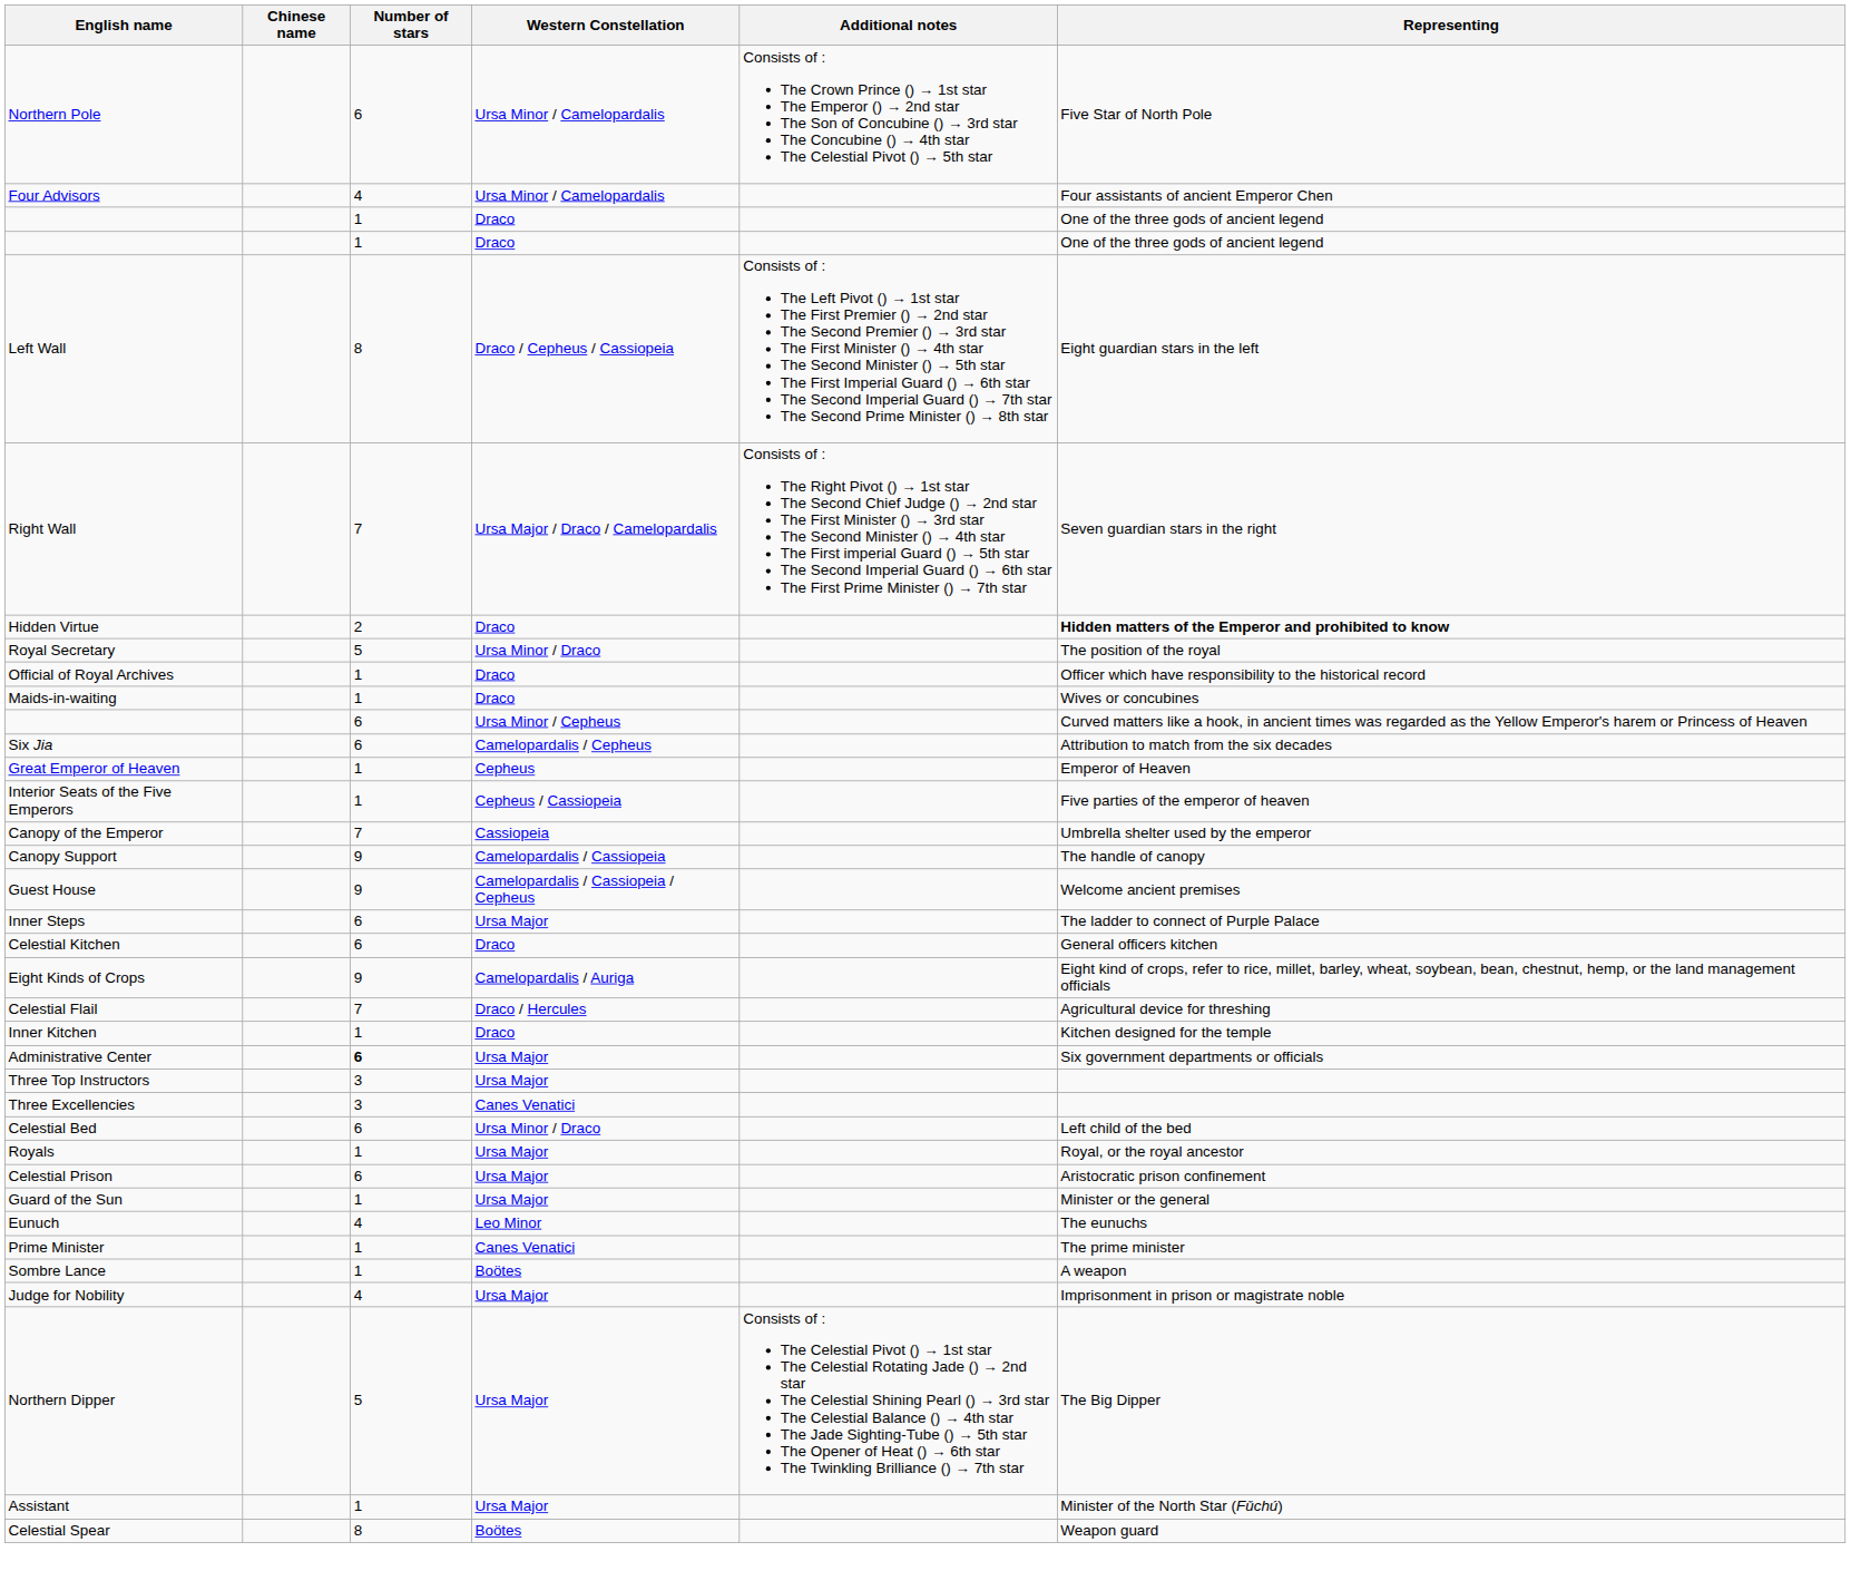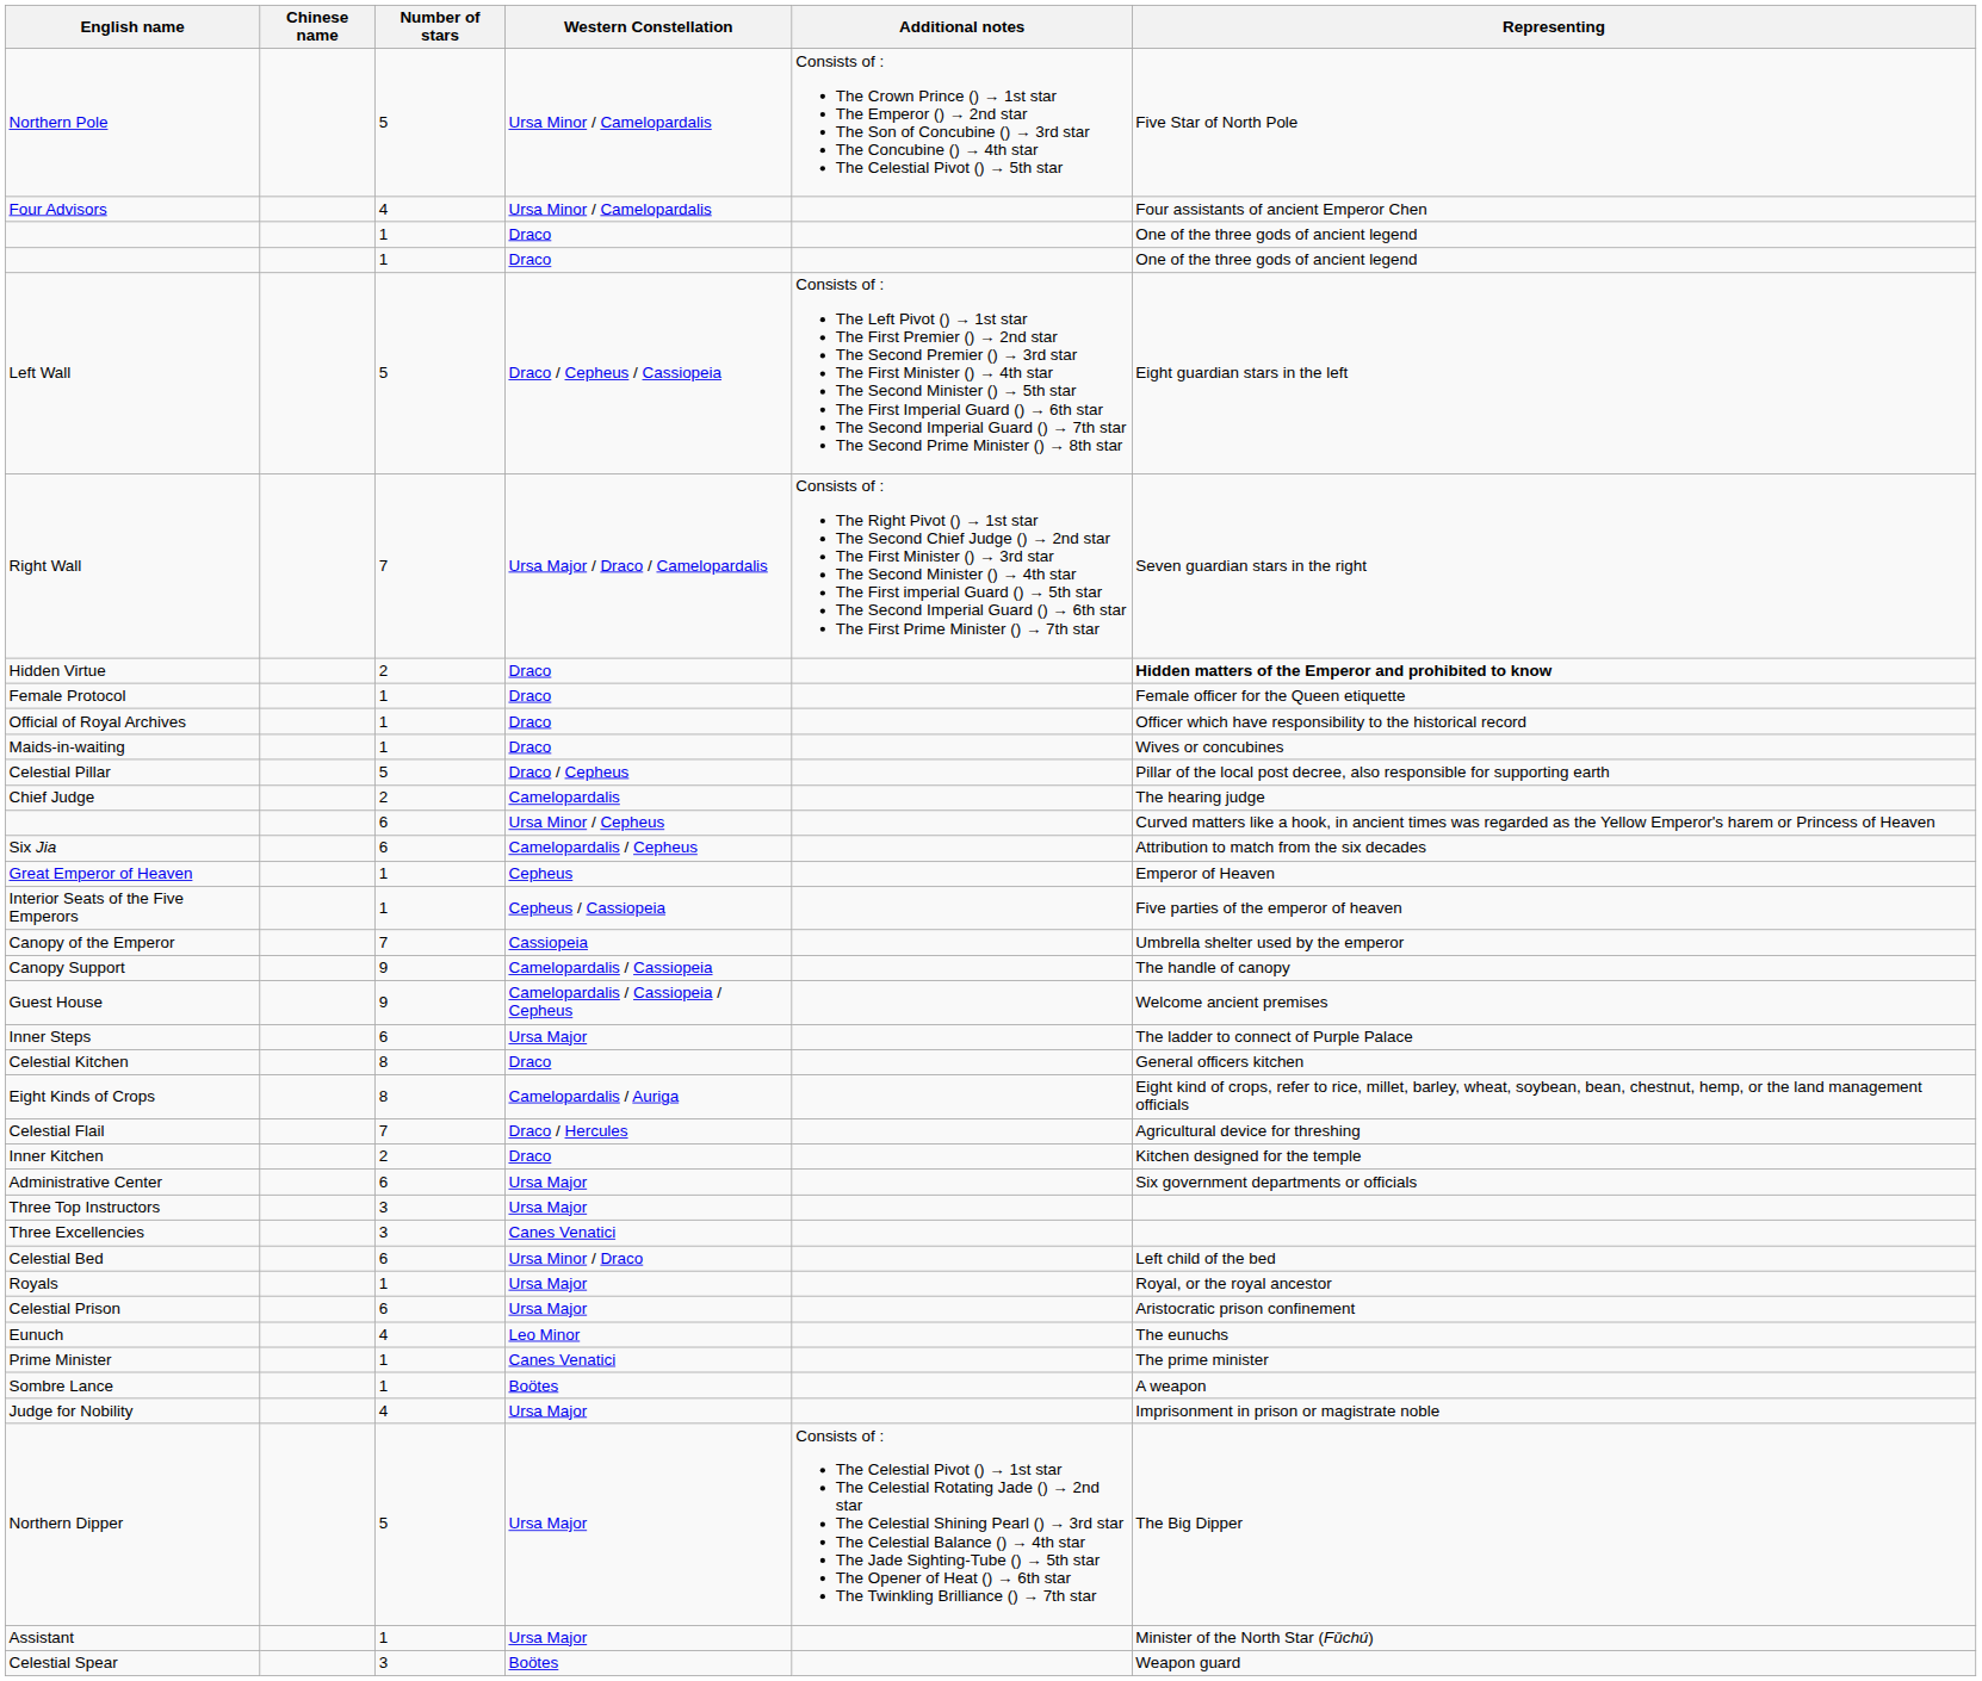 <table class="wikitable">
 <tr>
 <th>English name</th>
 <th>Chinese name</th>
 <th>Number of stars</th>
 <th>Western Constellation</th>
 <th>Additional notes</th>
 <th>Representing</th>
 </tr>
 <tr>
 <td><a href='#'>Northern Pole</a></td>
 <td></td>
-<td>6</td>
+<td>5</td>
 <td><a href='#'>Ursa Minor</a> / <a href='#'>Camelopardalis</a></td>
 <td>Consists of :<br><ul><li>The Crown Prince () → 1st star</li><li>The Emperor () → 2nd star</li><li>The Son of Concubine () → 3rd star</li><li>The Concubine () → 4th star</li><li>The Celestial Pivot () → 5th star</li></ul></td>
 <td>Five Star of North Pole</td>
 </tr>
 <tr>
 <td><a href='#'>Four Advisors</a></td>
 <td></td>
 <td>4</td>
 <td><a href='#'>Ursa Minor</a> / <a href='#'>Camelopardalis</a></td>
 <td></td>
 <td>Four assistants of ancient Emperor Chen</td>
 </tr>
 <tr>
 <td></td>
 <td></td>
 <td>1</td>
 <td><a href='#'>Draco</a></td>
 <td></td>
 <td>One of the three gods of ancient legend</td>
 </tr>
 <tr>
 <td></td>
 <td></td>
 <td>1</td>
 <td><a href='#'>Draco</a></td>
 <td></td>
 <td>One of the three gods of ancient legend</td>
 </tr>
 <tr>
 <td>Left Wall</td>
 <td></td>
-<td>8</td>
+<td>5</td>
 <td><a href='#'>Draco</a> / <a href='#'>Cepheus</a> / <a href='#'>Cassiopeia</a></td>
 <td>Consists of :<br><ul><li>The Left Pivot () → 1st star</li><li>The First Premier () → 2nd star</li><li>The Second Premier () → 3rd star</li><li>The First Minister () → 4th star</li><li>The Second Minister () → 5th star</li><li>The First Imperial Guard () → 6th star</li><li>The Second Imperial Guard () → 7th star</li><li>The Second Prime Minister () → 8th star</li></ul></td>
 <td>Eight guardian stars in the left</td>
 </tr>
 <tr>
 <td>Right Wall</td>
 <td></td>
 <td>7</td>
 <td><a href='#'>Ursa Major</a> / <a href='#'>Draco</a> / <a href='#'>Camelopardalis</a></td>
 <td>Consists of :<br><ul><li>The Right Pivot () → 1st star</li><li>The Second Chief Judge () → 2nd star</li><li>The First Minister () → 3rd star</li><li>The Second Minister () → 4th star</li><li>The First imperial Guard () → 5th star</li><li>The Second Imperial Guard () → 6th star</li><li>The First Prime Minister () → 7th star</li></ul></td>
 <td>Seven guardian stars in the right</td>
 </tr>
 <tr>
 <td>Hidden Virtue</td>
 <td></td>
 <td>2</td>
 <td><a href='#'>Draco</a></td>
 <td></td>
 <td><strong>Hidden matters of the Emperor and prohibited to know</strong></td>
 </tr>
 <tr>
-<td>Royal Secretary</td>
+<td>Female Protocol</td>
 <td></td>
-<td>5</td>
-<td><a href='#'>Ursa Minor</a> / <a href='#'>Draco</a></td>
+<td>1</td>
+<td><a href='#'>Draco</a></td>
 <td></td>
-<td>The position of the royal</td>
+<td>Female officer for the Queen etiquette</td>
 </tr>
 <tr>
 <td>Official of Royal Archives</td>
 <td></td>
 <td>1</td>
 <td><a href='#'>Draco</a></td>
 <td></td>
 <td>Officer which have responsibility to the historical record</td>
 </tr>
 <tr>
 <td>Maids-in-waiting</td>
 <td></td>
 <td>1</td>
 <td><a href='#'>Draco</a></td>
 <td></td>
 <td>Wives or concubines</td>
+</tr>
+<tr>
+<td>Celestial Pillar</td>
+<td></td>
+<td>5</td>
+<td><a href='#'>Draco</a> / <a href='#'>Cepheus</a></td>
+<td></td>
+<td>Pillar of the local post decree, also responsible for supporting earth</td>
+</tr>
+<tr>
+<td>Chief Judge</td>
+<td></td>
+<td>2</td>
+<td><a href='#'>Camelopardalis</a></td>
+<td></td>
+<td>The hearing judge</td>
 </tr>
 <tr>
 <td></td>
 <td></td>
 <td>6</td>
 <td><a href='#'>Ursa Minor</a> / <a href='#'>Cepheus</a></td>
 <td></td>
 <td>Curved matters like a hook, in ancient times was regarded as the Yellow Emperor's harem or Princess of Heaven</td>
 </tr>
 <tr>
 <td>Six <em>Jia</em></td>
 <td></td>
 <td>6</td>
 <td><a href='#'>Camelopardalis</a> / <a href='#'>Cepheus</a></td>
 <td></td>
 <td>Attribution to match from the six decades</td>
 </tr>
 <tr>
 <td><a href='#'>Great Emperor of Heaven</a></td>
 <td></td>
 <td>1</td>
 <td><a href='#'>Cepheus</a></td>
 <td></td>
 <td>Emperor of Heaven</td>
 </tr>
 <tr>
 <td>Interior Seats of the Five Emperors</td>
 <td></td>
 <td>1</td>
 <td><a href='#'>Cepheus</a> / <a href='#'>Cassiopeia</a></td>
 <td></td>
 <td>Five parties of the emperor of heaven</td>
 </tr>
 <tr>
 <td>Canopy of the Emperor</td>
 <td></td>
 <td>7</td>
 <td><a href='#'>Cassiopeia</a></td>
 <td></td>
 <td>Umbrella shelter used by the emperor</td>
 </tr>
 <tr>
 <td>Canopy Support</td>
 <td></td>
 <td>9</td>
 <td><a href='#'>Camelopardalis</a> / <a href='#'>Cassiopeia</a></td>
 <td></td>
 <td>The handle of canopy</td>
 </tr>
 <tr>
 <td>Guest House</td>
 <td></td>
 <td>9</td>
 <td><a href='#'>Camelopardalis</a> / <a href='#'>Cassiopeia</a> / <a href='#'>Cepheus</a></td>
 <td></td>
 <td>Welcome ancient premises</td>
 </tr>
 <tr>
 <td>Inner Steps</td>
 <td></td>
 <td>6</td>
 <td><a href='#'>Ursa Major</a></td>
 <td></td>
 <td>The ladder to connect of Purple Palace</td>
 </tr>
 <tr>
 <td>Celestial Kitchen</td>
 <td></td>
-<td>6</td>
+<td>8</td>
 <td><a href='#'>Draco</a></td>
 <td></td>
 <td>General officers kitchen</td>
 </tr>
 <tr>
 <td>Eight Kinds of Crops</td>
 <td></td>
-<td>9</td>
+<td>8</td>
 <td><a href='#'>Camelopardalis</a> / <a href='#'>Auriga</a></td>
 <td></td>
 <td>Eight kind of crops, refer to rice, millet, barley, wheat, soybean, bean, chestnut, hemp, or the land management officials</td>
 </tr>
 <tr>
 <td>Celestial Flail</td>
 <td></td>
 <td>7</td>
 <td><a href='#'>Draco</a> / <a href='#'>Hercules</a></td>
 <td></td>
 <td>Agricultural device for threshing</td>
 </tr>
 <tr>
 <td>Inner Kitchen</td>
 <td></td>
-<td>1</td>
+<td>2</td>
 <td><a href='#'>Draco</a></td>
 <td></td>
 <td>Kitchen designed for the temple</td>
 </tr>
 <tr>
 <td>Administrative Center</td>
 <td></td>
-<td><strong>6</strong></td>
+<td>6</td>
 <td><a href='#'>Ursa Major</a></td>
 <td></td>
 <td>Six government departments or officials</td>
 </tr>
 <tr>
 <td>Three Top Instructors</td>
 <td></td>
 <td>3</td>
 <td><a href='#'>Ursa Major</a></td>
 <td></td>
 <td></td>
 </tr>
 <tr>
 <td>Three Excellencies</td>
 <td></td>
 <td>3</td>
 <td><a href='#'>Canes Venatici</a></td>
 <td></td>
 <td></td>
 </tr>
 <tr>
 <td>Celestial Bed</td>
 <td></td>
 <td>6</td>
 <td><a href='#'>Ursa Minor</a> / <a href='#'>Draco</a></td>
 <td></td>
 <td>Left child of the bed</td>
 </tr>
 <tr>
 <td>Royals</td>
 <td></td>
 <td>1</td>
 <td><a href='#'>Ursa Major</a></td>
 <td></td>
 <td>Royal, or the royal ancestor</td>
 </tr>
 <tr>
 <td>Celestial Prison</td>
 <td></td>
 <td>6</td>
 <td><a href='#'>Ursa Major</a></td>
 <td></td>
 <td>Aristocratic prison confinement</td>
-</tr>
-<tr>
-<td>Guard of the Sun</td>
-<td></td>
-<td>1</td>
-<td><a href='#'>Ursa Major</a></td>
-<td></td>
-<td>Minister or the general</td>
 </tr>
 <tr>
 <td>Eunuch</td>
 <td></td>
 <td>4</td>
 <td><a href='#'>Leo Minor</a></td>
 <td></td>
 <td>The eunuchs</td>
 </tr>
 <tr>
 <td>Prime Minister</td>
 <td></td>
 <td>1</td>
 <td><a href='#'>Canes Venatici</a></td>
 <td></td>
 <td>The prime minister</td>
 </tr>
 <tr>
 <td>Sombre Lance</td>
 <td></td>
 <td>1</td>
 <td><a href='#'>Boötes</a></td>
 <td></td>
 <td>A weapon</td>
 </tr>
 <tr>
 <td>Judge for Nobility</td>
 <td></td>
 <td>4</td>
 <td><a href='#'>Ursa Major</a></td>
 <td></td>
 <td>Imprisonment in prison or magistrate noble</td>
 </tr>
 <tr>
 <td>Northern Dipper</td>
 <td></td>
 <td>5</td>
 <td><a href='#'>Ursa Major</a></td>
 <td>Consists of :<br><ul><li>The Celestial Pivot () → 1st star</li><li>The Celestial Rotating Jade () → 2nd star</li><li>The Celestial Shining Pearl () → 3rd star</li><li>The Celestial Balance () → 4th star</li><li>The Jade Sighting-Tube () → 5th star</li><li>The Opener of Heat () → 6th star</li><li>The Twinkling Brilliance () → 7th star</li></ul></td>
 <td>The Big Dipper</td>
 </tr>
 <tr>
 <td>Assistant</td>
 <td></td>
 <td>1</td>
 <td><a href='#'>Ursa Major</a></td>
 <td></td>
 <td>Minister of the North Star (<em>Fǔchú</em>)</td>
 </tr>
 <tr>
 <td>Celestial Spear</td>
 <td></td>
-<td>8</td>
+<td>3</td>
 <td><a href='#'>Boötes</a></td>
 <td></td>
 <td>Weapon guard</td>
 </tr>
 </table>
